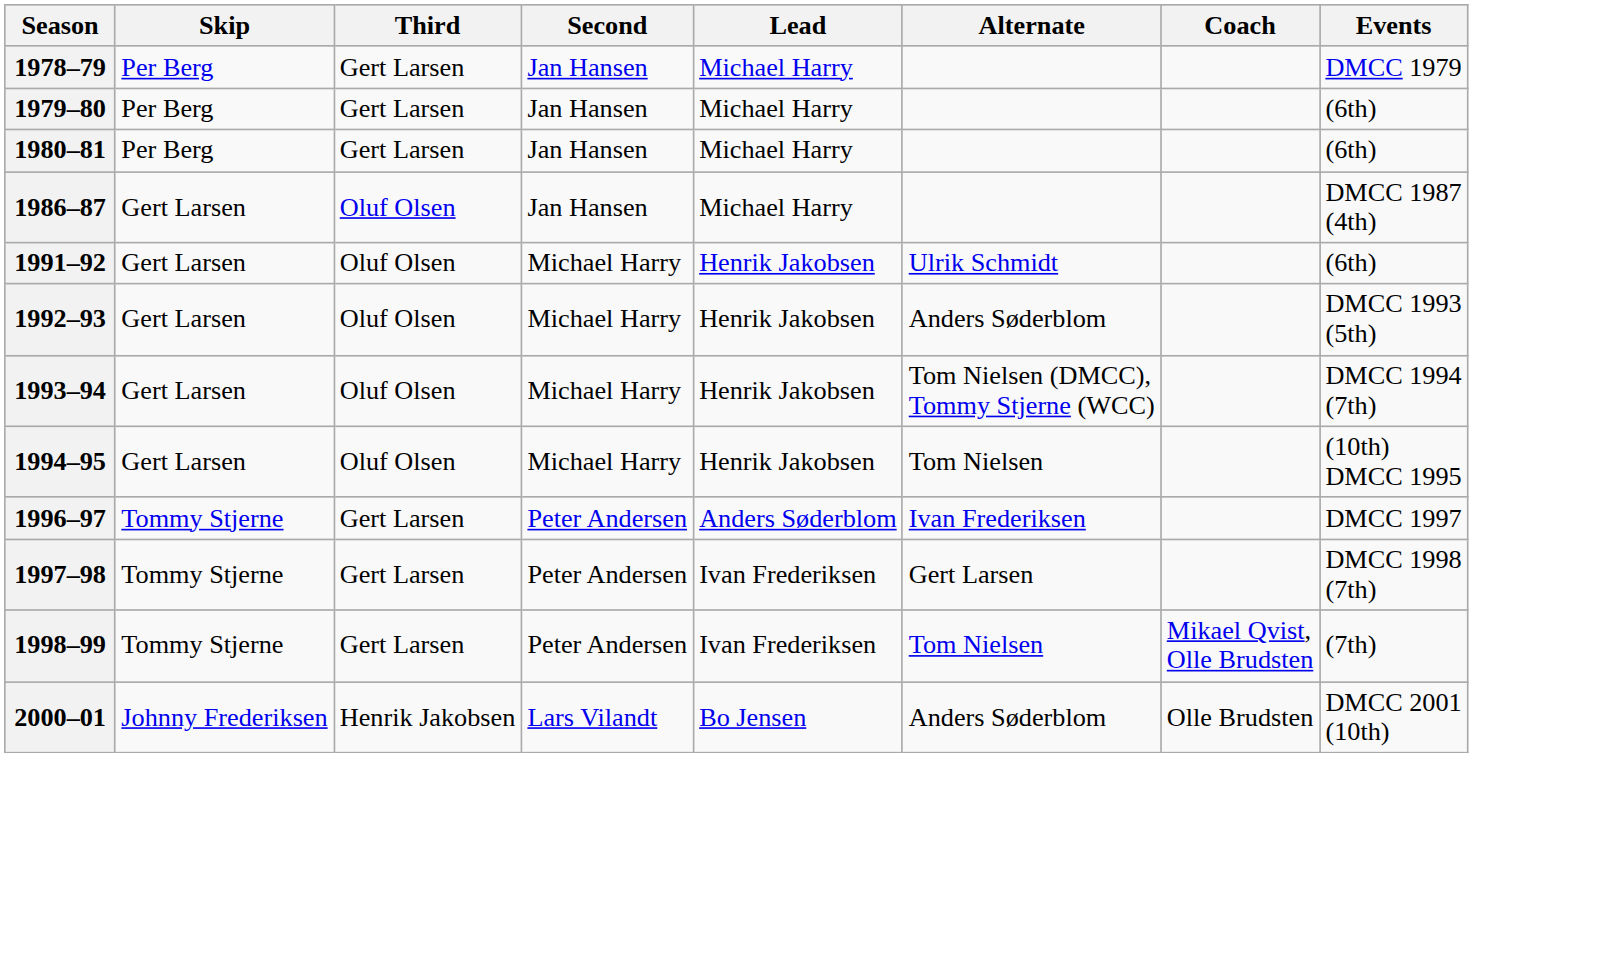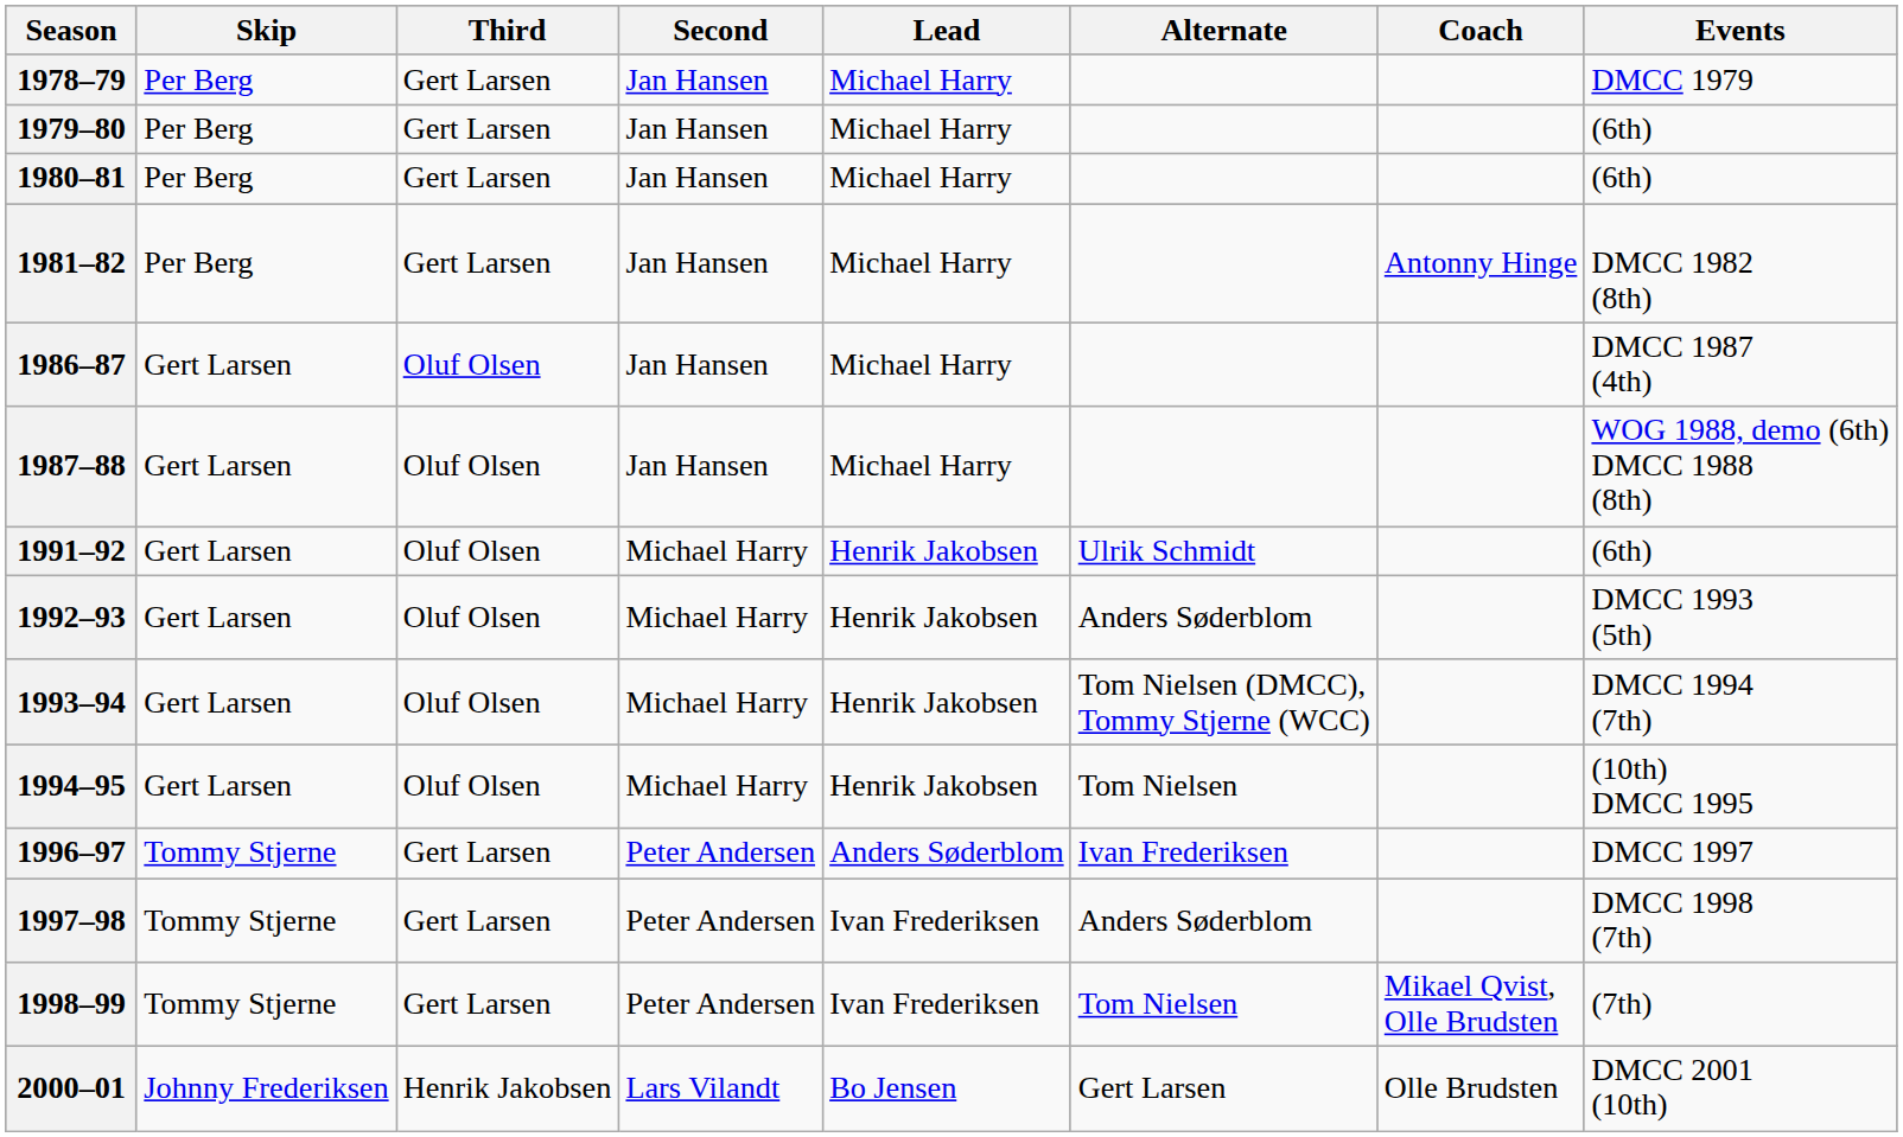 <table class="wikitable">
 <tr>
 <th scope="col" width=60>Season</th>
 <th scope="col">Skip</th>
 <th scope="col">Third</th>
 <th scope="col">Second</th>
 <th scope="col">Lead</th>
 <th scope="col">Alternate</th>
 <th scope="col">Coach</th>
 <th scope="col">Events</th>
 </tr>
 <tr>
 <th scope="row">1978–79</th>
 <td><a href='#'>Per Berg</a></td>
 <td>Gert Larsen</td>
 <td><a href='#'>Jan Hansen</a></td>
 <td><a href='#'>Michael Harry</a></td>
 <td></td>
 <td></td>
 <td><a href='#'>DMCC</a> 1979 </td>
 </tr>
 <tr>
 <th scope="row">1979–80</th>
 <td>Per Berg</td>
 <td>Gert Larsen</td>
 <td>Jan Hansen</td>
 <td>Michael Harry</td>
 <td></td>
 <td></td>
 <td> (6th)</td>
 </tr>
 <tr>
 <th scope="row">1980–81</th>
 <td>Per Berg</td>
 <td>Gert Larsen</td>
 <td>Jan Hansen</td>
 <td>Michael Harry</td>
 <td></td>
 <td></td>
 <td> (6th)</td>
 </tr>
 <tr>
+<th scope="row">1981–82</th>
+<td>Per Berg</td>
+<td>Gert Larsen</td>
+<td>Jan Hansen</td>
+<td>Michael Harry</td>
+<td></td>
+<td><a href='#'>Antonny Hinge</a></td>
+<td> <br>DMCC 1982 <br> (8th)</td>
+</tr>
+<tr>
 <th scope="row">1986–87</th>
 <td>Gert Larsen</td>
 <td><a href='#'>Oluf Olsen</a></td>
 <td>Jan Hansen</td>
 <td>Michael Harry</td>
 <td></td>
 <td></td>
 <td>DMCC 1987 <br> (4th)</td>
+</tr>
+<tr>
+<th scope="row">1987–88</th>
+<td>Gert Larsen</td>
+<td>Oluf Olsen</td>
+<td>Jan Hansen</td>
+<td>Michael Harry</td>
+<td></td>
+<td></td>
+<td><a href='#'>WOG 1988, demo</a> (6th)<br>DMCC 1988 <br> (8th)</td>
 </tr>
 <tr>
 <th scope="row">1991–92</th>
 <td>Gert Larsen</td>
 <td>Oluf Olsen</td>
 <td>Michael Harry</td>
 <td><a href='#'>Henrik Jakobsen</a></td>
 <td><a href='#'>Ulrik Schmidt</a></td>
 <td></td>
 <td> (6th)</td>
 </tr>
 <tr>
 <th scope="row">1992–93</th>
 <td>Gert Larsen</td>
 <td>Oluf Olsen</td>
 <td>Michael Harry</td>
 <td>Henrik Jakobsen</td>
 <td>Anders Søderblom</td>
 <td></td>
 <td>DMCC 1993 <br> (5th)</td>
 </tr>
 <tr>
 <th scope="row">1993–94</th>
 <td>Gert Larsen</td>
 <td>Oluf Olsen</td>
 <td>Michael Harry</td>
 <td>Henrik Jakobsen</td>
 <td>Tom Nielsen (DMCC),<br><a href='#'>Tommy Stjerne</a> (WCC)</td>
 <td></td>
 <td>DMCC 1994 <br> (7th)</td>
 </tr>
 <tr>
 <th scope="row">1994–95</th>
 <td>Gert Larsen</td>
 <td>Oluf Olsen</td>
 <td>Michael Harry</td>
 <td>Henrik Jakobsen</td>
 <td>Tom Nielsen</td>
 <td></td>
 <td> (10th)<br>DMCC 1995 </td>
 </tr>
 <tr>
 <th scope="row">1996–97</th>
 <td><a href='#'>Tommy Stjerne</a></td>
 <td>Gert Larsen</td>
 <td><a href='#'>Peter Andersen</a></td>
 <td><a href='#'>Anders Søderblom</a></td>
 <td><a href='#'>Ivan Frederiksen</a></td>
 <td></td>
 <td>DMCC 1997 </td>
 </tr>
 <tr>
 <th scope="row">1997–98</th>
 <td>Tommy Stjerne</td>
 <td>Gert Larsen</td>
 <td>Peter Andersen</td>
 <td>Ivan Frederiksen</td>
-<td>Gert Larsen</td>
+<td>Anders Søderblom</td>
 <td></td>
 <td>DMCC 1998 <br> (7th)</td>
 </tr>
 <tr>
 <th scope="row">1998–99</th>
 <td>Tommy Stjerne</td>
 <td>Gert Larsen</td>
 <td>Peter Andersen</td>
 <td>Ivan Frederiksen</td>
 <td><a href='#'>Tom Nielsen</a></td>
 <td><a href='#'>Mikael Qvist</a>,<br><a href='#'>Olle Brudsten</a></td>
 <td> (7th)</td>
 </tr>
 <tr>
 <th scope="row">2000–01</th>
 <td><a href='#'>Johnny Frederiksen</a></td>
 <td>Henrik Jakobsen</td>
 <td><a href='#'>Lars Vilandt</a></td>
 <td><a href='#'>Bo Jensen</a></td>
-<td>Anders Søderblom</td>
+<td>Gert Larsen</td>
 <td>Olle Brudsten</td>
 <td>DMCC 2001 <br> (10th)</td>
 </tr>
 </table>
